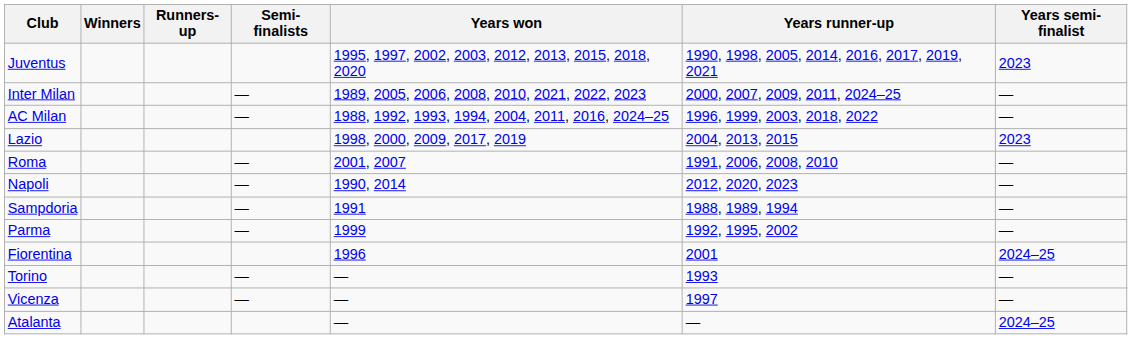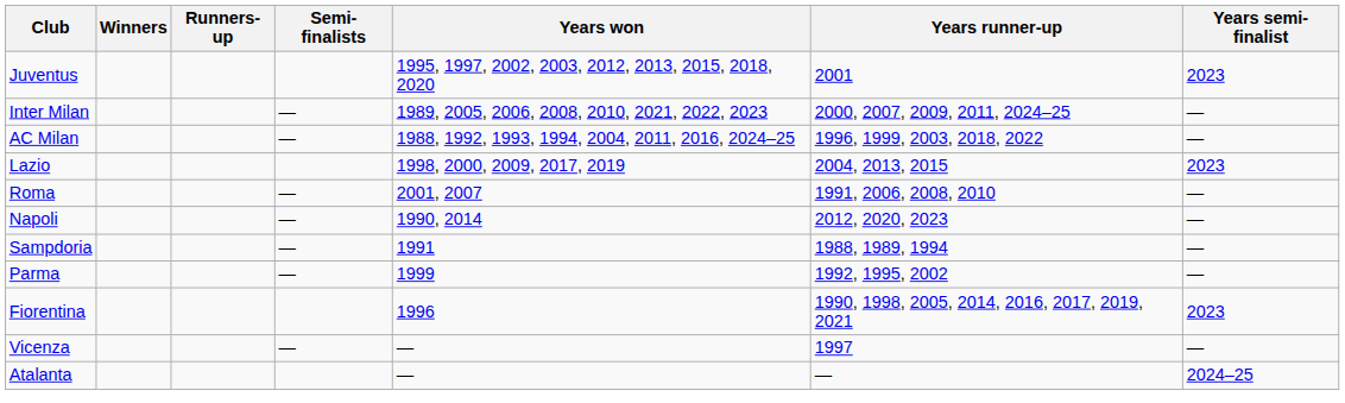 <table class="wikitable">
 <tr>
 <th>Club</th>
 <th>Winners</th>
 <th>Runners-up</th>
 <th>Semi-finalists</th>
 <th>Years won</th>
 <th>Years runner-up</th>
 <th>Years semi-finalist</th>
 </tr>
 <tr>
 <td><a href='#'>Juventus</a></td>
 <td></td>
 <td></td>
 <td></td>
 <td><a href='#'>1995</a>, <a href='#'>1997</a>, <a href='#'>2002</a>, <a href='#'>2003</a>, <a href='#'>2012</a>, <a href='#'>2013</a>, <a href='#'>2015</a>, <a href='#'>2018</a>, <a href='#'>2020</a></td>
-<td><a href='#'>1990</a>, <a href='#'>1998</a>, <a href='#'>2005</a>, <a href='#'>2014</a>, <a href='#'>2016</a>, <a href='#'>2017</a>, <a href='#'>2019</a>, <a href='#'>2021</a></td>
+<td><a href='#'>2001</a></td>
 <td><a href='#'>2023</a></td>
 </tr>
 <tr>
 <td><a href='#'>Inter Milan</a></td>
 <td></td>
 <td></td>
 <td>—</td>
 <td><a href='#'>1989</a>, <a href='#'>2005</a>, <a href='#'>2006</a>, <a href='#'>2008</a>, <a href='#'>2010</a>, <a href='#'>2021</a>, <a href='#'>2022</a>, <a href='#'>2023</a></td>
 <td><a href='#'>2000</a>, <a href='#'>2007</a>, <a href='#'>2009</a>, <a href='#'>2011</a>, <a href='#'>2024–25</a></td>
 <td>—</td>
 </tr>
 <tr>
 <td><a href='#'>AC Milan</a></td>
 <td></td>
 <td></td>
 <td>—</td>
 <td><a href='#'>1988</a>, <a href='#'>1992</a>, <a href='#'>1993</a>, <a href='#'>1994</a>, <a href='#'>2004</a>, <a href='#'>2011</a>, <a href='#'>2016</a>, <a href='#'>2024–25</a></td>
 <td><a href='#'>1996</a>, <a href='#'>1999</a>, <a href='#'>2003</a>, <a href='#'>2018</a>, <a href='#'>2022</a></td>
 <td>—</td>
 </tr>
 <tr>
 <td><a href='#'>Lazio</a></td>
 <td></td>
 <td></td>
 <td></td>
 <td><a href='#'>1998</a>, <a href='#'>2000</a>, <a href='#'>2009</a>, <a href='#'>2017</a>, <a href='#'>2019</a></td>
 <td><a href='#'>2004</a>, <a href='#'>2013</a>, <a href='#'>2015</a></td>
 <td><a href='#'>2023</a></td>
 </tr>
 <tr>
 <td><a href='#'>Roma</a></td>
 <td></td>
 <td></td>
 <td>—</td>
 <td><a href='#'>2001</a>, <a href='#'>2007</a></td>
 <td><a href='#'>1991</a>, <a href='#'>2006</a>, <a href='#'>2008</a>, <a href='#'>2010</a></td>
 <td>—</td>
 </tr>
 <tr>
 <td><a href='#'>Napoli</a></td>
 <td></td>
 <td></td>
 <td>—</td>
 <td><a href='#'>1990</a>, <a href='#'>2014</a></td>
 <td><a href='#'>2012</a>, <a href='#'>2020</a>, <a href='#'>2023</a></td>
 <td>—</td>
 </tr>
 <tr>
 <td><a href='#'>Sampdoria</a></td>
 <td></td>
 <td></td>
 <td>—</td>
 <td><a href='#'>1991</a></td>
 <td><a href='#'>1988</a>, <a href='#'>1989</a>, <a href='#'>1994</a></td>
 <td>—</td>
 </tr>
 <tr>
 <td><a href='#'>Parma</a></td>
 <td></td>
 <td></td>
 <td>—</td>
 <td><a href='#'>1999</a></td>
 <td><a href='#'>1992</a>, <a href='#'>1995</a>, <a href='#'>2002</a></td>
 <td>—</td>
 </tr>
 <tr>
 <td><a href='#'>Fiorentina</a></td>
 <td></td>
 <td></td>
 <td></td>
 <td><a href='#'>1996</a></td>
-<td><a href='#'>2001</a></td>
-<td><a href='#'>2024–25</a></td>
-</tr>
-<tr>
-<td><a href='#'>Torino</a></td>
-<td></td>
-<td></td>
-<td>—</td>
-<td>—</td>
-<td><a href='#'>1993</a></td>
-<td>—</td>
+<td><a href='#'>1990</a>, <a href='#'>1998</a>, <a href='#'>2005</a>, <a href='#'>2014</a>, <a href='#'>2016</a>, <a href='#'>2017</a>, <a href='#'>2019</a>, <a href='#'>2021</a></td>
+<td><a href='#'>2023</a></td>
 </tr>
 <tr>
 <td><a href='#'>Vicenza</a></td>
 <td></td>
 <td></td>
 <td>—</td>
 <td>—</td>
 <td><a href='#'>1997</a></td>
 <td>—</td>
 </tr>
 <tr>
 <td><a href='#'>Atalanta</a></td>
 <td></td>
 <td></td>
 <td></td>
 <td>—</td>
 <td>—</td>
 <td><a href='#'>2024–25</a></td>
 </tr>
 </table>
